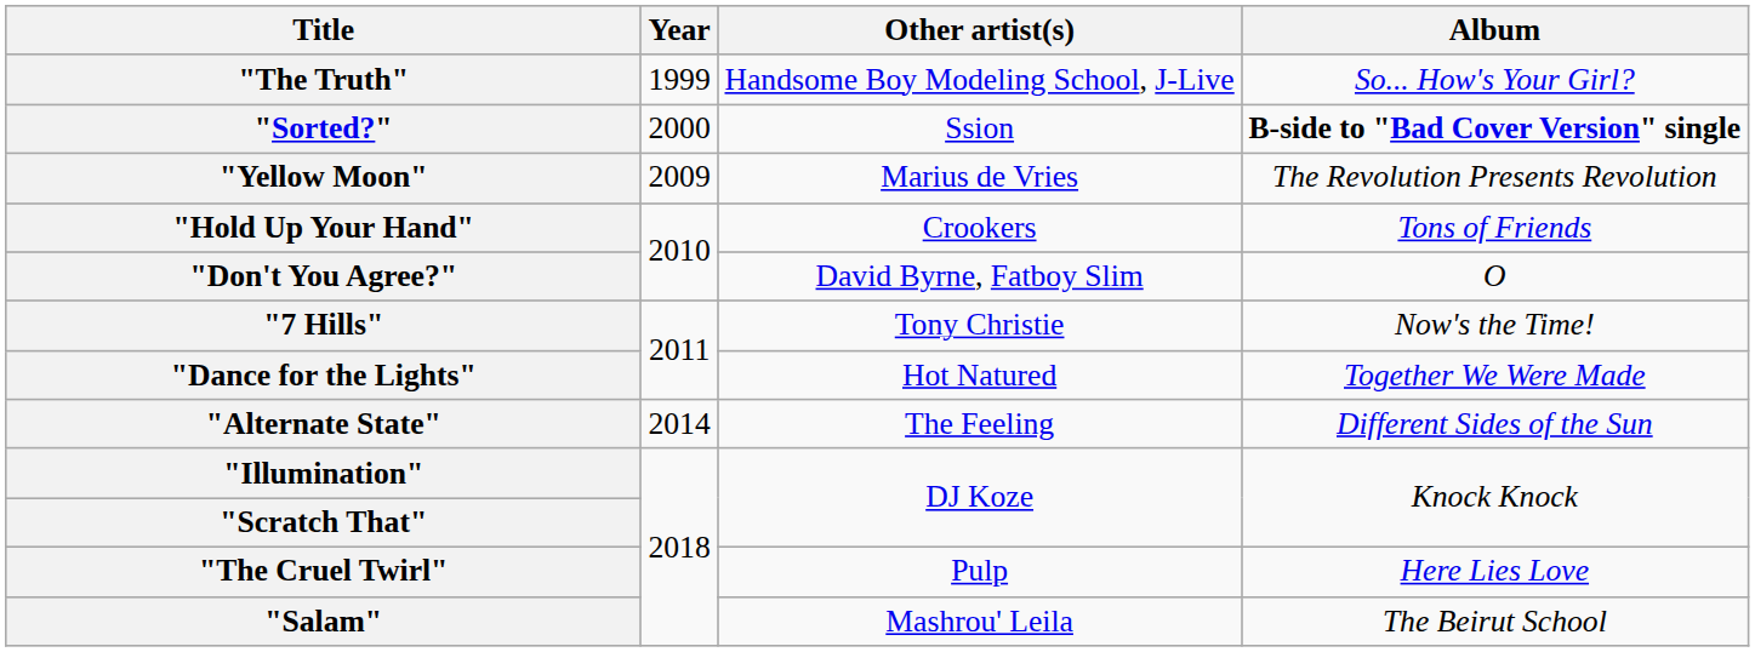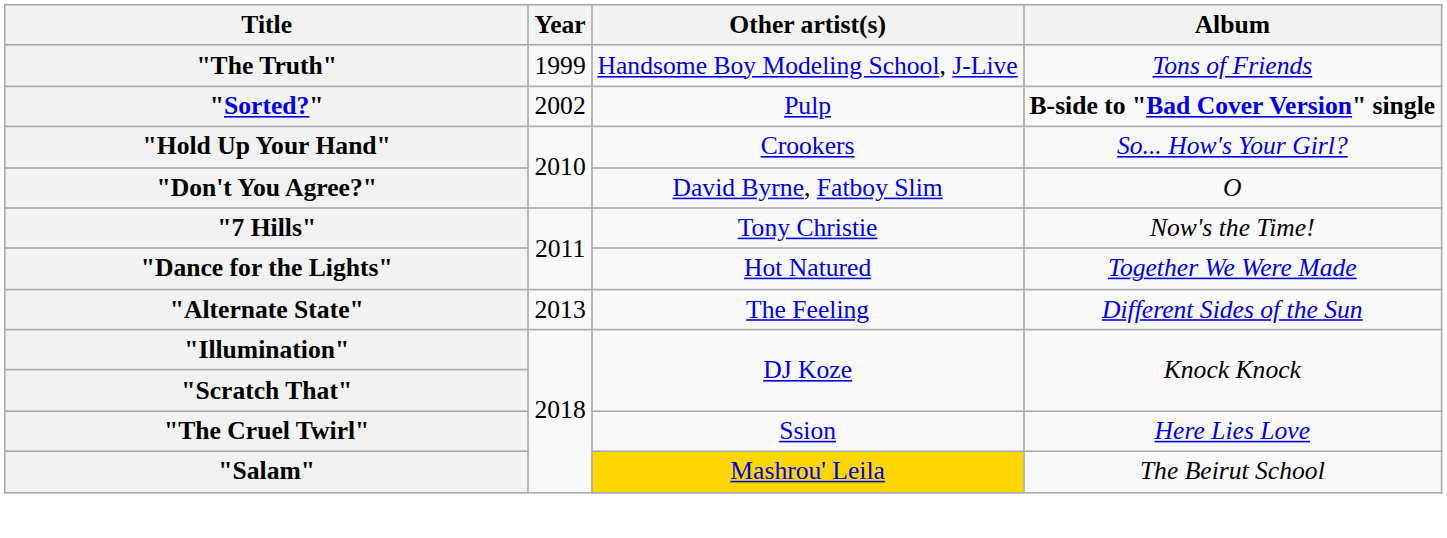 <table class="wikitable plainrowheaders" style="text-align:center">
 <tr>
 <th scope="col" style="width:20em;">Title</th>
 <th scope="col" style="width:1em;">Year</th>
 <th scope="col">Other artist(s)</th>
 <th scope="col">Album</th>
 </tr>
 <tr>
 <th scope="row">"The Truth"</th>
 <td>1999</td>
 <td><a href='#'>Handsome Boy Modeling School</a>, <a href='#'>J-Live</a></td>
-<td><em><a href='#'>So... How's Your Girl?</a></em></td>
+<td><em><a href='#'>Tons of Friends</a></em></td>
 </tr>
 <tr>
 <th scope="row">"<a href='#'>Sorted?</a>"</th>
-<td>2000</td>
-<td><a href='#'>Ssion</a></td>
+<td>2002</td>
+<td><a href='#'>Pulp</a></td>
 <td><strong>B-side to "<a href='#'>Bad Cover Version</a>" single</strong></td>
-</tr>
-<tr>
-<th scope="row">"Yellow Moon"</th>
-<td>2009</td>
-<td><a href='#'>Marius de Vries</a></td>
-<td><em>The Revolution Presents Revolution</em></td>
 </tr>
 <tr>
 <th scope="row">"Hold Up Your Hand"</th>
 <td rowspan="2">2010</td>
 <td><a href='#'>Crookers</a></td>
-<td><em><a href='#'>Tons of Friends</a></em></td>
+<td><em><a href='#'>So... How's Your Girl?</a></em></td>
 </tr>
 <tr>
 <th scope="row">"Don't You Agree?"</th>
 <td><a href='#'>David Byrne</a>, <a href='#'>Fatboy Slim</a></td>
 <td><em>O</em></td>
 </tr>
 <tr>
 <th scope="row">"7 Hills"</th>
 <td rowspan="2">2011</td>
 <td><a href='#'>Tony Christie</a></td>
 <td><em>Now's the Time!</em></td>
 </tr>
 <tr>
 <th scope="row">"Dance for the Lights"</th>
 <td><a href='#'>Hot Natured</a></td>
 <td><em><a href='#'>Together We Were Made</a></em></td>
 </tr>
 <tr>
 <th scope="row">"Alternate State"</th>
-<td>2014</td>
+<td>2013</td>
 <td><a href='#'>The Feeling</a></td>
 <td><em><a href='#'>Different Sides of the Sun</a></em></td>
 </tr>
 <tr>
 <th scope="row">"Illumination"</th>
 <td rowspan="4">2018</td>
 <td rowspan="2"><a href='#'>DJ Koze</a></td>
 <td rowspan="2"><em>Knock Knock</em></td>
 </tr>
 <tr>
 <th scope="row">"Scratch That"</th>
 </tr>
 <tr>
 <th scope="row">"The Cruel Twirl"</th>
-<td><a href='#'>Pulp</a></td>
+<td><a href='#'>Ssion</a></td>
 <td><em><a href='#'>Here Lies Love</a></em></td>
 </tr>
 <tr>
 <th scope="row">"Salam"</th>
-<td><a href='#'>Mashrou' Leila</a></td>
+<td style="background: gold;"><a href='#'>Mashrou' Leila</a></td>
 <td><em>The Beirut School</em></td>
 </tr>
 </table>
